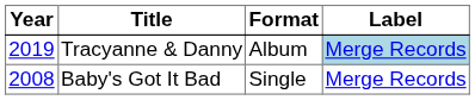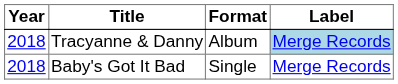 <table border=1 cellpadding=2 style="border-collapse:collapse;">
 <tr style="border-bottom:1px solid black;">
 <th>Year</th>
 <th>Title</th>
 <th>Format</th>
 <th>Label</th>
 </tr>
 <tr>
-<td><a href='#'>2019</a></td>
+<td><a href='#'>2018</a></td>
 <td>Tracyanne & Danny</td>
 <td>Album</td>
 <td style="background: lightblue;"><a href='#'>Merge Records</a></td>
 </tr>
 <tr>
-<td><a href='#'>2008</a></td>
+<td><a href='#'>2018</a></td>
 <td>Baby's Got It Bad</td>
 <td>Single</td>
 <td><a href='#'>Merge Records</a></td>
 </tr>
 </table>
